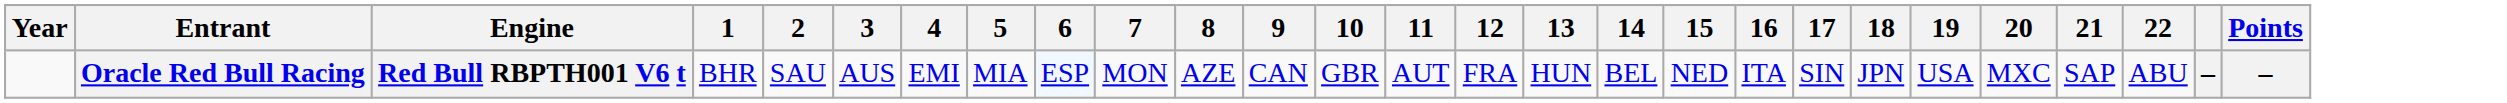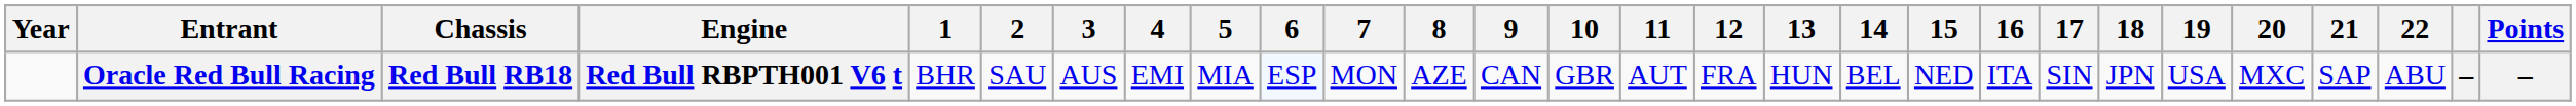 <table class="wikitable" style="text-align:center; font-size:85%">
 <tr>
 <th>Year</th>
 <th>Entrant</th>
+<th>Chassis</th>
 <th>Engine</th>
 <th>1</th>
 <th>2</th>
 <th>3</th>
 <th>4</th>
 <th>5</th>
 <th>6</th>
 <th>7</th>
 <th>8</th>
 <th>9</th>
 <th>10</th>
 <th>11</th>
 <th>12</th>
 <th>13</th>
 <th>14</th>
 <th>15</th>
 <th>16</th>
 <th>17</th>
 <th>18</th>
 <th>19</th>
 <th>20</th>
 <th>21</th>
 <th>22</th>
 <th></th>
 <th><a href='#'>Points</a></th>
 </tr>
 <tr>
 <td id=2022R></td>
 <th nowrap><a href='#'>Oracle Red Bull Racing</a></th>
+<th nowrap><a href='#'>Red Bull</a> <a href='#'>RB18</a></th>
 <th nowrap><a href='#'>Red Bull</a> RBPTH001 <a href='#'>V6</a> <a href='#'>t</a></th>
 <td><a href='#'>BHR</a></td>
 <td><a href='#'>SAU</a></td>
 <td><a href='#'>AUS</a></td>
 <td><a href='#'>EMI</a></td>
 <td><a href='#'>MIA</a></td>
 <td style="background:#F1F8FF;"><a href='#'>ESP</a><br></td>
 <td><a href='#'>MON</a></td>
 <td><a href='#'>AZE</a></td>
 <td><a href='#'>CAN</a></td>
 <td><a href='#'>GBR</a></td>
 <td><a href='#'>AUT</a></td>
 <td><a href='#'>FRA</a></td>
 <td><a href='#'>HUN</a></td>
 <td><a href='#'>BEL</a></td>
 <td><a href='#'>NED</a></td>
 <td><a href='#'>ITA</a></td>
 <td><a href='#'>SIN</a></td>
 <td><a href='#'>JPN</a></td>
 <td><a href='#'>USA</a></td>
 <td><a href='#'>MXC</a></td>
 <td><a href='#'>SAP</a></td>
 <td><a href='#'>ABU</a></td>
 <th>–</th>
 <th>–</th>
 </tr>
 </table>
